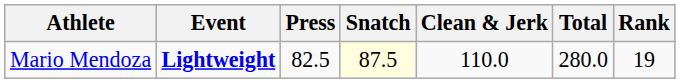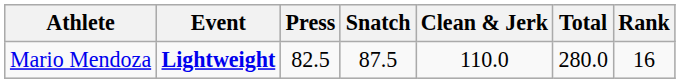 <table class="wikitable" style="font-size:90%">
 <tr>
 <th>Athlete</th>
 <th>Event</th>
 <th>Press</th>
 <th>Snatch</th>
 <th>Clean & Jerk</th>
 <th>Total</th>
 <th>Rank</th>
 </tr>
 <tr align=center>
 <td align=left><a href='#'>Mario Mendoza</a></td>
 <td align=left><strong><a href='#'>Lightweight</a></strong></td>
 <td>82.5</td>
-<td style="background: lightyellow;">87.5</td>
+<td>87.5</td>
 <td>110.0</td>
 <td>280.0</td>
-<td>19</td>
+<td>16</td>
 </tr>
 </table>
